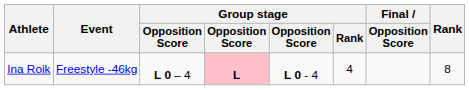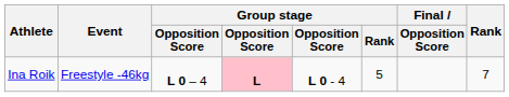 <table class="wikitable" style="font-size:90%">
 <tr>
 <th rowspan=2>Athlete</th>
 <th rowspan=2>Event</th>
 <th colspan=4>Group stage</th>
 <th>Final / </th>
 <th rowspan=2>Rank</th>
 </tr>
 <tr style="font-size:95%">
 <th>Opposition<br>Score</th>
 <th>Opposition<br>Score</th>
 <th>Opposition<br>Score</th>
 <th>Rank</th>
 <th>Opposition<br>Score</th>
 </tr>
 <tr align=center>
 <td align=left><a href='#'>Ina Roik</a></td>
 <td align=left><a href='#'>Freestyle -46kg</a></td>
 <td><br><strong>L</strong> <strong>0</strong> – 4</td>
 <td style="background: pink;"><br><strong>L</strong></td>
 <td><br><strong>L</strong> <strong>0</strong> - 4</td>
-<td>4</td>
+<td>5</td>
 <td></td>
-<td>8</td>
+<td>7</td>
 </tr>
 </table>
